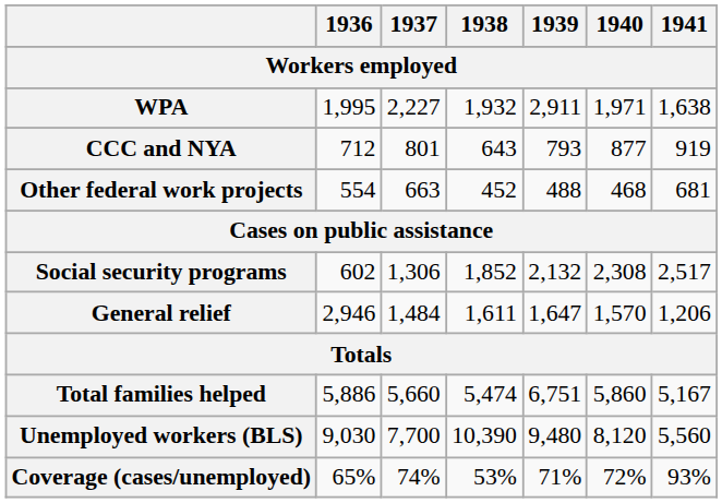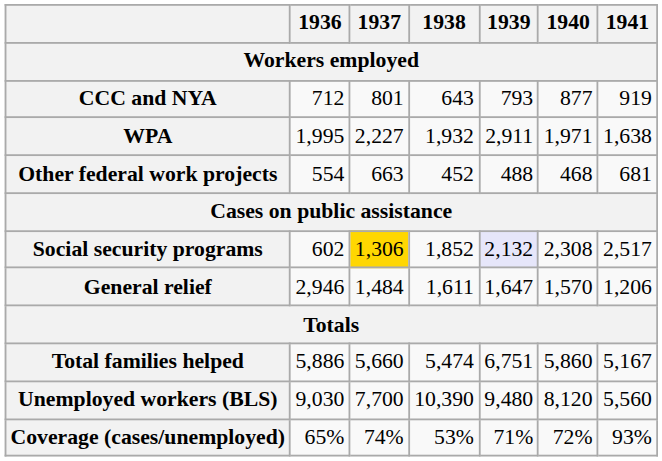 <table class="wikitable" style="text-align: right; font-size: 75%; float: right; margin:0 0 1em 1em;">
 <tr>
 <th></th>
 <th>1936</th>
 <th>1937</th>
 <th>1938</th>
 <th>1939</th>
 <th>1940</th>
 <th>1941</th>
 </tr>
 <tr>
 <th colspan="7">Workers employed</th>
 </tr>
 <tr>
+<th>CCC and NYA</th>
+<td>712</td>
+<td>801</td>
+<td>643</td>
+<td>793</td>
+<td>877</td>
+<td>919</td>
+</tr>
+<tr>
 <th>WPA</th>
 <td>1,995</td>
 <td>2,227</td>
 <td>1,932</td>
 <td>2,911</td>
 <td>1,971</td>
 <td>1,638</td>
-</tr>
-<tr>
-<th>CCC and NYA</th>
-<td>712</td>
-<td>801</td>
-<td>643</td>
-<td>793</td>
-<td>877</td>
-<td>919</td>
 </tr>
 <tr>
 <th>Other federal work projects</th>
 <td>554</td>
 <td>663</td>
 <td>452</td>
 <td>488</td>
 <td>468</td>
 <td>681</td>
 </tr>
 <tr>
 <th colspan="7">Cases on public assistance</th>
 </tr>
 <tr>
 <th>Social security programs</th>
 <td>602</td>
-<td>1,306</td>
+<td style="background: gold;">1,306</td>
 <td>1,852</td>
-<td>2,132</td>
+<td style="background: lavender;">2,132</td>
 <td>2,308</td>
 <td>2,517</td>
 </tr>
 <tr>
 <th>General relief</th>
 <td>2,946</td>
 <td>1,484</td>
 <td>1,611</td>
 <td>1,647</td>
 <td>1,570</td>
 <td>1,206</td>
 </tr>
 <tr>
 <th colspan="7">Totals</th>
 </tr>
 <tr>
 <th>Total families helped</th>
 <td>5,886</td>
 <td>5,660</td>
 <td>5,474</td>
 <td>6,751</td>
 <td>5,860</td>
 <td>5,167</td>
 </tr>
 <tr>
 <th>Unemployed workers (BLS)</th>
 <td>9,030</td>
 <td>7,700</td>
 <td>10,390</td>
 <td>9,480</td>
 <td>8,120</td>
 <td>5,560</td>
 </tr>
 <tr>
 <th>Coverage (cases/unemployed)</th>
 <td>65%</td>
 <td>74%</td>
 <td>53%</td>
 <td>71%</td>
 <td>72%</td>
 <td>93%</td>
 </tr>
 </table>
